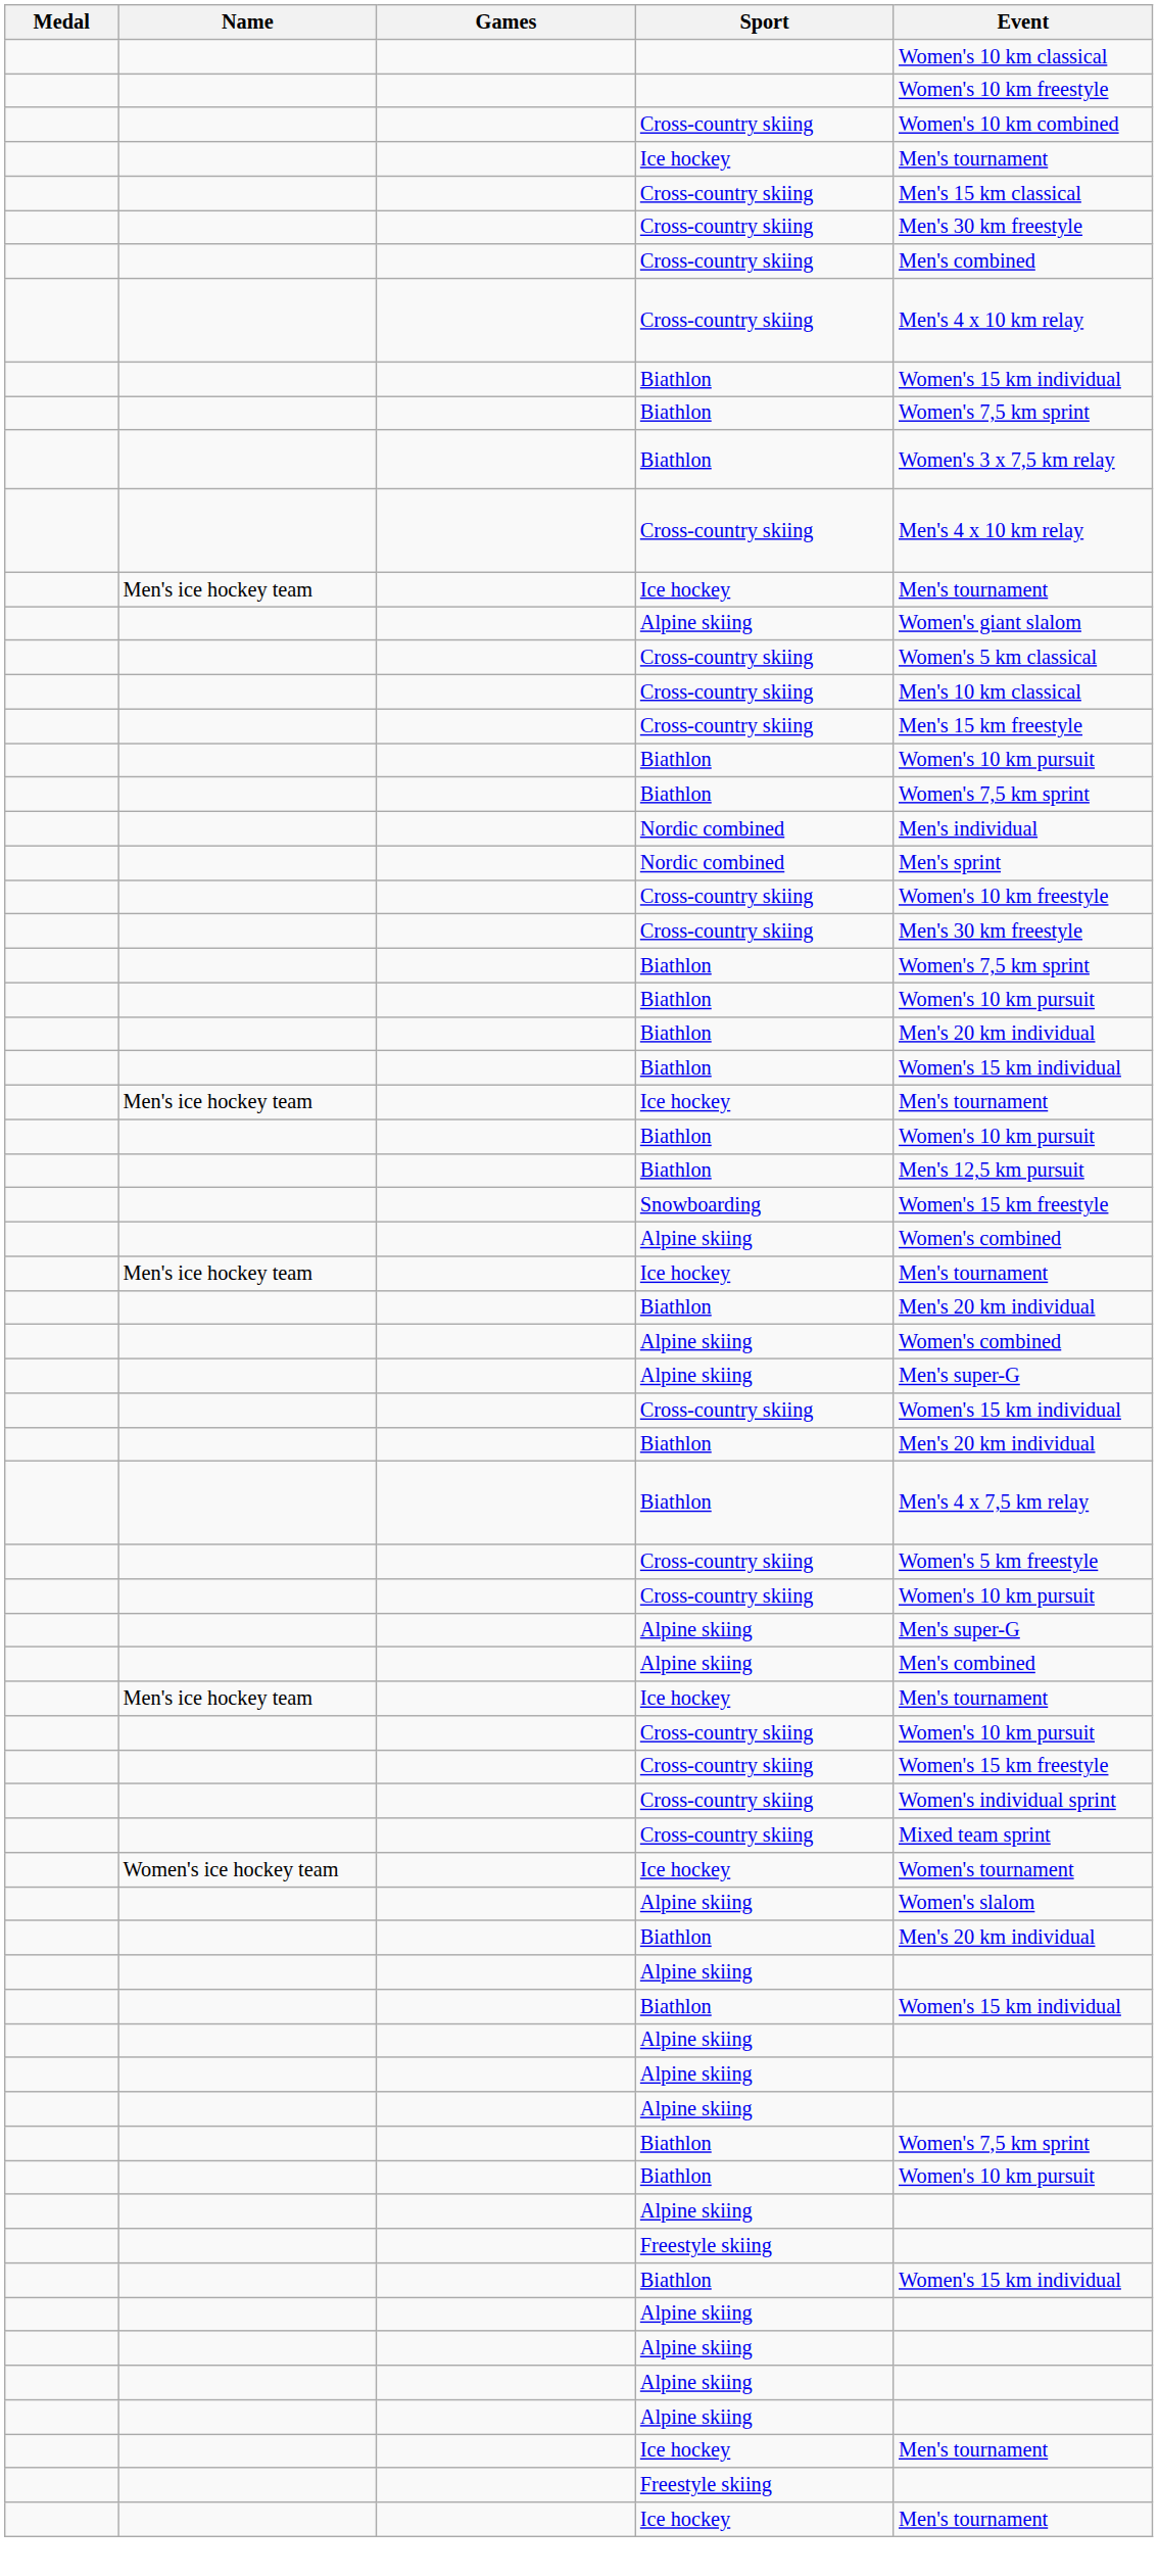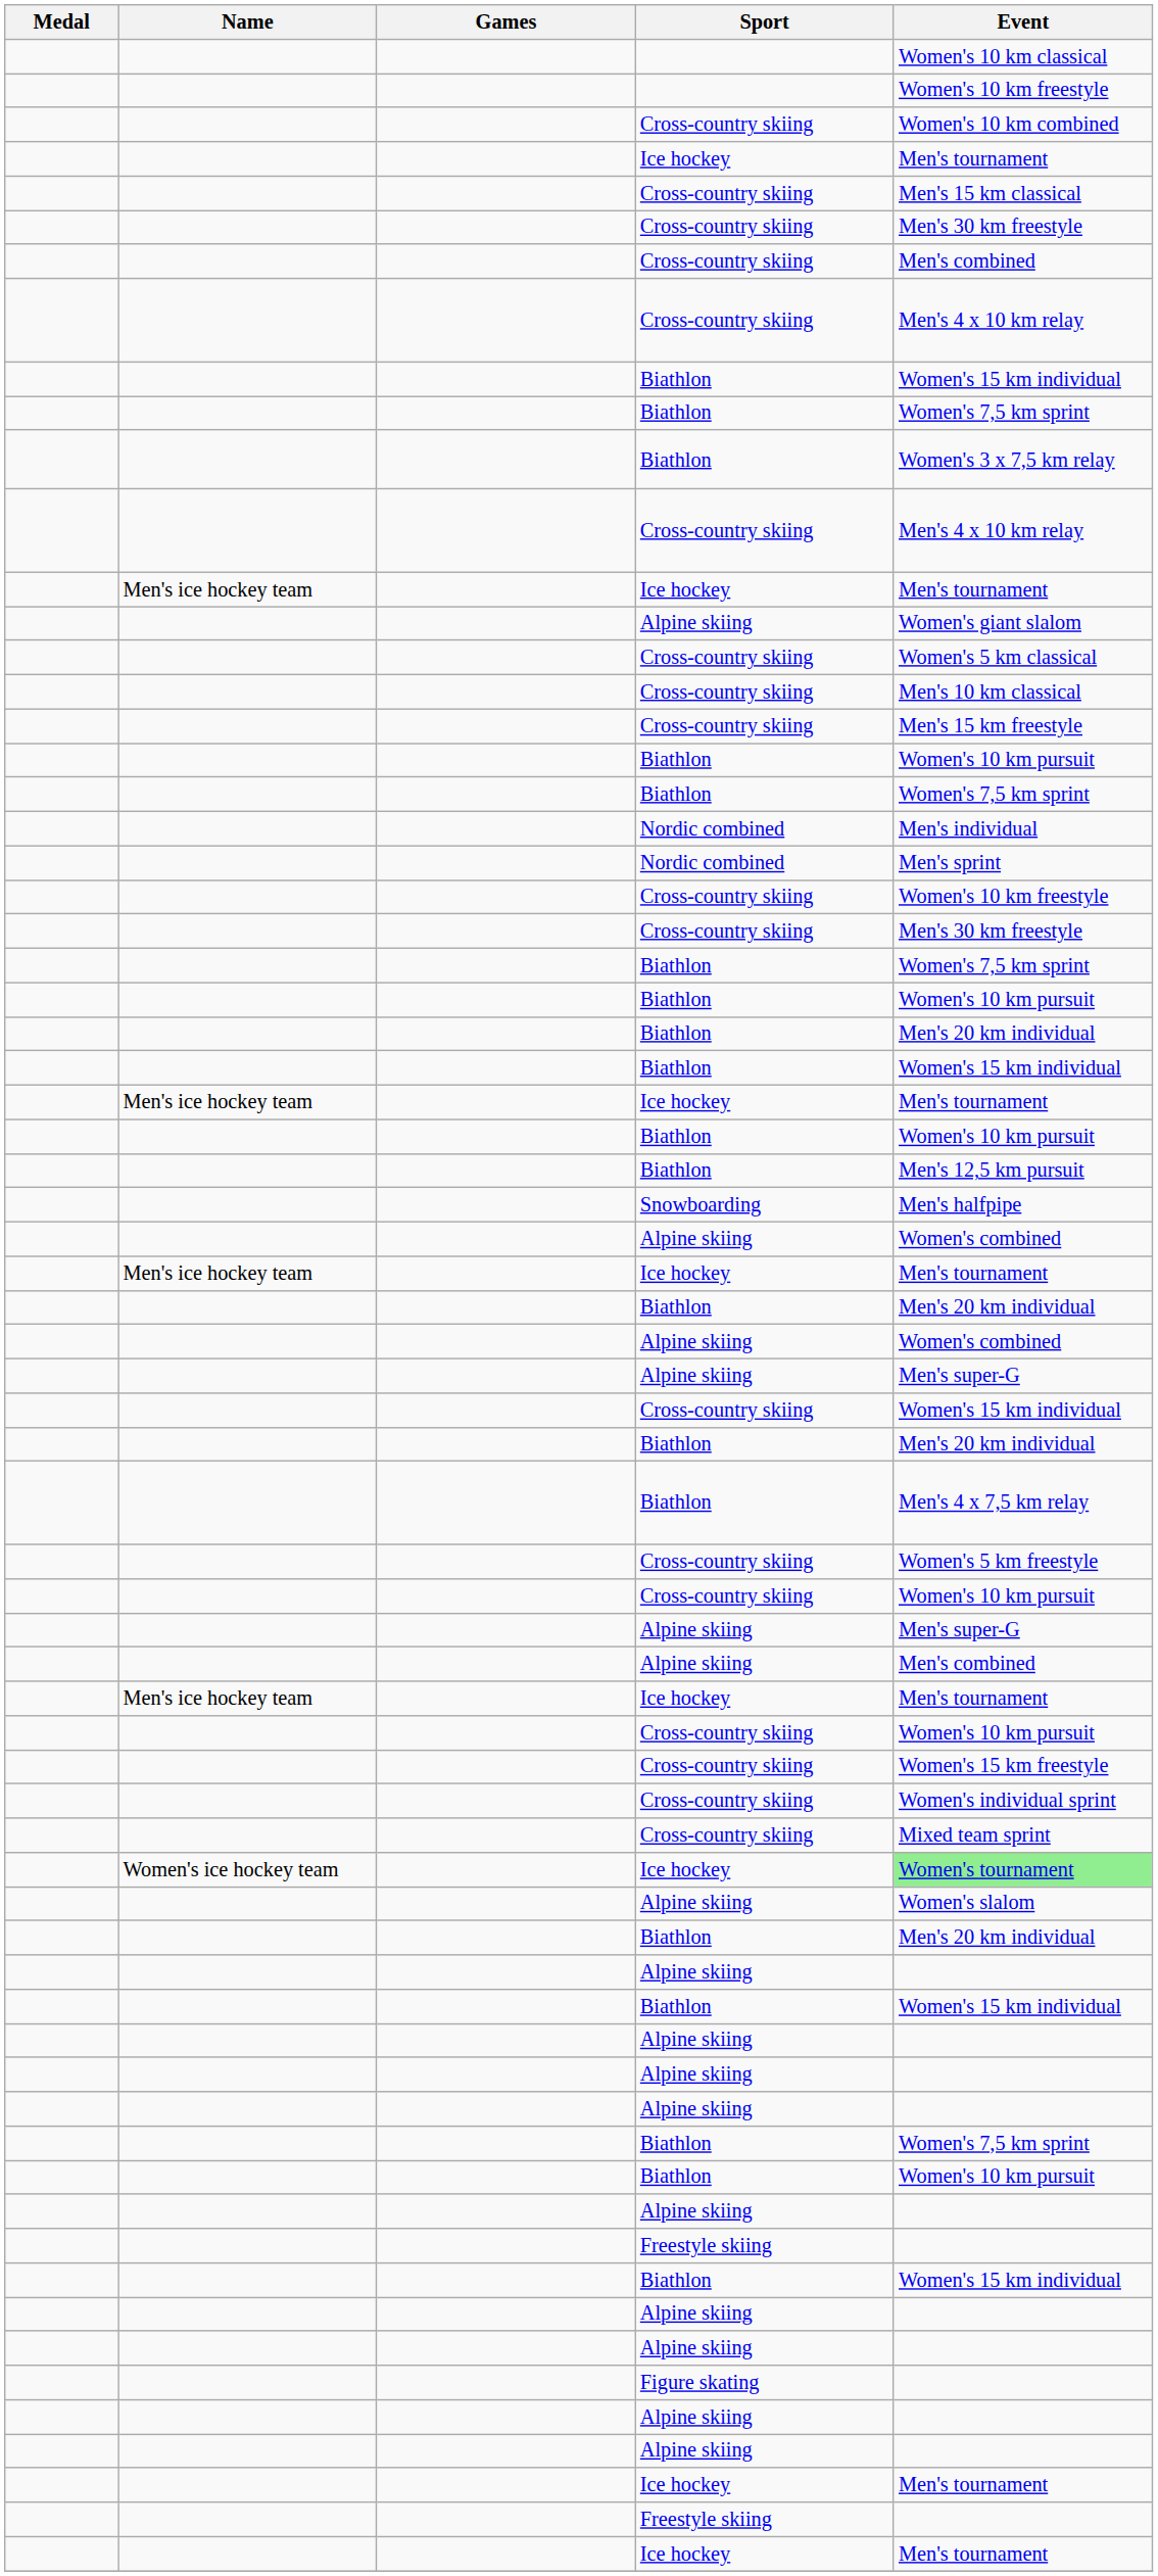 <table class="wikitable" style="text-align:left; font-size:90%;">
 <tr>
 <th style="width:5em">Medal</th>
 <th style="width:12em">Name</th>
 <th style="width:12em">Games</th>
 <th style="width:12em">Sport</th>
 <th style="width:12em">Event</th>
 </tr>
 <tr>
 <td></td>
 <td></td>
 <td></td>
 <td></td>
 <td><a href='#'>Women's 10 km classical</a></td>
 </tr>
 <tr>
 <td></td>
 <td></td>
 <td></td>
 <td> </td>
 <td><a href='#'>Women's 10 km freestyle</a></td>
 </tr>
 <tr>
 <td></td>
 <td></td>
 <td></td>
 <td> <a href='#'>Cross-country skiing</a></td>
 <td><a href='#'>Women's 10 km combined</a></td>
 </tr>
 <tr>
 <td></td>
 <td></td>
 <td></td>
 <td> <a href='#'>Ice hockey</a></td>
 <td><a href='#'>Men's tournament</a></td>
 </tr>
 <tr>
 <td></td>
 <td></td>
 <td></td>
 <td> <a href='#'>Cross-country skiing</a></td>
 <td><a href='#'>Men's 15 km classical</a></td>
 </tr>
 <tr>
 <td></td>
 <td></td>
 <td></td>
 <td> <a href='#'>Cross-country skiing</a></td>
 <td><a href='#'>Men's 30 km freestyle</a></td>
 </tr>
 <tr>
 <td></td>
 <td></td>
 <td></td>
 <td> <a href='#'>Cross-country skiing</a></td>
 <td><a href='#'>Men's combined</a></td>
 </tr>
 <tr>
 <td></td>
 <td><br><br><br></td>
 <td></td>
 <td> <a href='#'>Cross-country skiing</a></td>
 <td><a href='#'>Men's 4 x 10 km relay</a></td>
 </tr>
 <tr>
 <td></td>
 <td></td>
 <td></td>
 <td> <a href='#'>Biathlon</a></td>
 <td><a href='#'>Women's 15 km individual</a></td>
 </tr>
 <tr>
 <td></td>
 <td></td>
 <td></td>
 <td> <a href='#'>Biathlon</a></td>
 <td><a href='#'>Women's 7,5 km sprint</a></td>
 </tr>
 <tr>
 <td></td>
 <td><br><br></td>
 <td></td>
 <td> <a href='#'>Biathlon</a></td>
 <td><a href='#'>Women's 3 x 7,5 km relay</a></td>
 </tr>
 <tr>
 <td></td>
 <td><br><br><br></td>
 <td></td>
 <td> <a href='#'>Cross-country skiing</a></td>
 <td><a href='#'>Men's 4 x 10 km relay</a></td>
 </tr>
 <tr>
 <td></td>
 <td>Men's ice hockey team</td>
 <td></td>
 <td> <a href='#'>Ice hockey</a></td>
 <td><a href='#'>Men's tournament</a></td>
 </tr>
 <tr>
 <td></td>
 <td></td>
 <td></td>
 <td> <a href='#'>Alpine skiing</a></td>
 <td><a href='#'>Women's giant slalom</a></td>
 </tr>
 <tr>
 <td></td>
 <td></td>
 <td></td>
 <td> <a href='#'>Cross-country skiing</a></td>
 <td><a href='#'>Women's 5 km classical</a></td>
 </tr>
 <tr>
 <td></td>
 <td></td>
 <td></td>
 <td> <a href='#'>Cross-country skiing</a></td>
 <td><a href='#'>Men's 10 km classical</a></td>
 </tr>
 <tr>
 <td></td>
 <td></td>
 <td></td>
 <td> <a href='#'>Cross-country skiing</a></td>
 <td><a href='#'>Men's 15 km freestyle</a></td>
 </tr>
 <tr>
 <td></td>
 <td></td>
 <td></td>
 <td> <a href='#'>Biathlon</a></td>
 <td><a href='#'>Women's 10 km pursuit</a></td>
 </tr>
 <tr>
 <td></td>
 <td></td>
 <td></td>
 <td> <a href='#'>Biathlon</a></td>
 <td><a href='#'>Women's 7,5 km sprint</a></td>
 </tr>
 <tr>
 <td></td>
 <td></td>
 <td></td>
 <td> <a href='#'>Nordic combined</a></td>
 <td><a href='#'>Men's individual</a></td>
 </tr>
 <tr>
 <td></td>
 <td></td>
 <td></td>
 <td> <a href='#'>Nordic combined</a></td>
 <td><a href='#'>Men's sprint</a></td>
 </tr>
 <tr>
 <td></td>
 <td></td>
 <td></td>
 <td> <a href='#'>Cross-country skiing</a></td>
 <td><a href='#'>Women's 10 km freestyle</a></td>
 </tr>
 <tr>
 <td></td>
 <td></td>
 <td></td>
 <td> <a href='#'>Cross-country skiing</a></td>
 <td><a href='#'>Men's 30 km freestyle</a></td>
 </tr>
 <tr>
 <td></td>
 <td></td>
 <td></td>
 <td> <a href='#'>Biathlon</a></td>
 <td><a href='#'>Women's 7,5 km sprint</a></td>
 </tr>
 <tr>
 <td></td>
 <td></td>
 <td></td>
 <td> <a href='#'>Biathlon</a></td>
 <td><a href='#'>Women's 10 km pursuit</a></td>
 </tr>
 <tr>
 <td></td>
 <td></td>
 <td></td>
 <td> <a href='#'>Biathlon</a></td>
 <td><a href='#'>Men's 20 km individual</a></td>
 </tr>
 <tr>
 <td></td>
 <td></td>
 <td></td>
 <td> <a href='#'>Biathlon</a></td>
 <td><a href='#'>Women's 15 km individual</a></td>
 </tr>
 <tr>
 <td></td>
 <td>Men's ice hockey team</td>
 <td></td>
 <td> <a href='#'>Ice hockey</a></td>
 <td><a href='#'>Men's tournament</a></td>
 </tr>
 <tr>
 <td></td>
 <td></td>
 <td></td>
 <td> <a href='#'>Biathlon</a></td>
 <td><a href='#'>Women's 10 km pursuit</a></td>
 </tr>
 <tr>
 <td></td>
 <td></td>
 <td></td>
 <td> <a href='#'>Biathlon</a></td>
 <td><a href='#'>Men's 12,5 km pursuit</a></td>
 </tr>
 <tr>
 <td></td>
 <td></td>
 <td></td>
 <td> <a href='#'>Snowboarding</a></td>
-<td><a href='#'>Women's 15 km freestyle</a></td>
+<td><a href='#'>Men's halfpipe</a></td>
 </tr>
 <tr>
 <td></td>
 <td></td>
 <td></td>
 <td> <a href='#'>Alpine skiing</a></td>
 <td><a href='#'>Women's combined</a></td>
 </tr>
 <tr>
 <td></td>
 <td>Men's ice hockey team</td>
 <td></td>
 <td> <a href='#'>Ice hockey</a></td>
 <td><a href='#'>Men's tournament</a></td>
 </tr>
 <tr>
 <td></td>
 <td></td>
 <td></td>
 <td> <a href='#'>Biathlon</a></td>
 <td><a href='#'>Men's 20 km individual</a></td>
 </tr>
 <tr>
 <td></td>
 <td></td>
 <td></td>
 <td> <a href='#'>Alpine skiing</a></td>
 <td><a href='#'>Women's combined</a></td>
 </tr>
 <tr>
 <td></td>
 <td></td>
 <td></td>
 <td> <a href='#'>Alpine skiing</a></td>
 <td><a href='#'>Men's super-G</a></td>
 </tr>
 <tr>
 <td></td>
 <td></td>
 <td></td>
 <td> <a href='#'>Cross-country skiing</a></td>
 <td><a href='#'>Women's 15 km individual</a></td>
 </tr>
 <tr>
 <td></td>
 <td></td>
 <td></td>
 <td> <a href='#'>Biathlon</a></td>
 <td><a href='#'>Men's 20 km individual</a></td>
 </tr>
 <tr>
 <td></td>
 <td><br><br><br></td>
 <td></td>
 <td> <a href='#'>Biathlon</a></td>
 <td><a href='#'>Men's 4 x 7,5 km relay</a></td>
 </tr>
 <tr>
 <td></td>
 <td></td>
 <td></td>
 <td> <a href='#'>Cross-country skiing</a></td>
 <td><a href='#'>Women's 5 km freestyle</a></td>
 </tr>
 <tr>
 <td></td>
 <td></td>
 <td></td>
 <td> <a href='#'>Cross-country skiing</a></td>
 <td><a href='#'>Women's 10 km pursuit</a></td>
 </tr>
 <tr>
 <td></td>
 <td></td>
 <td></td>
 <td> <a href='#'>Alpine skiing</a></td>
 <td><a href='#'>Men's super-G</a></td>
 </tr>
 <tr>
 <td></td>
 <td></td>
 <td></td>
 <td> <a href='#'>Alpine skiing</a></td>
 <td><a href='#'>Men's combined</a></td>
 </tr>
 <tr>
 <td></td>
 <td>Men's ice hockey team</td>
 <td></td>
 <td> <a href='#'>Ice hockey</a></td>
 <td><a href='#'>Men's tournament</a></td>
 </tr>
 <tr>
 <td></td>
 <td></td>
 <td></td>
 <td> <a href='#'>Cross-country skiing</a></td>
 <td><a href='#'>Women's 10 km pursuit</a></td>
 </tr>
 <tr>
 <td></td>
 <td></td>
 <td></td>
 <td> <a href='#'>Cross-country skiing</a></td>
 <td><a href='#'>Women's 15 km freestyle</a></td>
 </tr>
 <tr>
 <td></td>
 <td></td>
 <td></td>
 <td> <a href='#'>Cross-country skiing</a></td>
 <td><a href='#'>Women's individual sprint</a></td>
 </tr>
 <tr>
 <td></td>
 <td><br></td>
 <td></td>
 <td> <a href='#'>Cross-country skiing</a></td>
 <td><a href='#'>Mixed team sprint</a></td>
 </tr>
 <tr>
 <td></td>
 <td>Women's ice hockey team</td>
 <td></td>
 <td> <a href='#'>Ice hockey</a></td>
-<td><a href='#'>Women's tournament</a></td>
+<td style="background: lightgreen;"><a href='#'>Women's tournament</a></td>
 </tr>
 <tr>
 <td></td>
 <td></td>
 <td></td>
 <td> <a href='#'>Alpine skiing</a></td>
 <td><a href='#'>Women's slalom</a></td>
 </tr>
 <tr>
 <td></td>
 <td></td>
 <td></td>
 <td> <a href='#'>Biathlon</a></td>
 <td><a href='#'>Men's 20 km individual</a></td>
 </tr>
 <tr>
 <td></td>
 <td></td>
 <td></td>
 <td> <a href='#'>Alpine skiing</a></td>
 <td></td>
 </tr>
 <tr>
 <td></td>
 <td></td>
 <td></td>
 <td> <a href='#'>Biathlon</a></td>
 <td><a href='#'>Women's 15 km individual</a></td>
 </tr>
 <tr>
 <td></td>
 <td></td>
 <td></td>
 <td> <a href='#'>Alpine skiing</a></td>
 <td></td>
 </tr>
 <tr>
 <td></td>
 <td></td>
 <td></td>
 <td> <a href='#'>Alpine skiing</a></td>
 <td></td>
 </tr>
 <tr>
 <td></td>
 <td></td>
 <td></td>
 <td> <a href='#'>Alpine skiing</a></td>
 <td></td>
 </tr>
 <tr>
 <td></td>
 <td></td>
 <td></td>
 <td> <a href='#'>Biathlon</a></td>
 <td><a href='#'>Women's 7,5 km sprint</a></td>
 </tr>
 <tr>
 <td></td>
 <td></td>
 <td></td>
 <td> <a href='#'>Biathlon</a></td>
 <td><a href='#'>Women's 10 km pursuit</a></td>
 </tr>
 <tr>
 <td></td>
 <td></td>
 <td></td>
 <td> <a href='#'>Alpine skiing</a></td>
 <td></td>
 </tr>
 <tr>
 <td></td>
 <td></td>
 <td></td>
 <td> <a href='#'>Freestyle skiing</a></td>
 <td></td>
 </tr>
 <tr>
 <td></td>
 <td></td>
 <td></td>
 <td> <a href='#'>Biathlon</a></td>
 <td><a href='#'>Women's 15 km individual</a></td>
 </tr>
 <tr>
 <td></td>
 <td></td>
 <td></td>
 <td> <a href='#'>Alpine skiing</a></td>
 <td></td>
 </tr>
 <tr>
 <td></td>
 <td></td>
 <td></td>
 <td> <a href='#'>Alpine skiing</a></td>
 <td></td>
 </tr>
 <tr>
 <td></td>
+<td><br></td>
+<td></td>
+<td> <a href='#'>Figure skating</a></td>
+<td></td>
+</tr>
+<tr>
+<td></td>
 <td></td>
 <td></td>
 <td> <a href='#'>Alpine skiing</a></td>
 <td></td>
 </tr>
 <tr>
 <td></td>
 <td></td>
 <td></td>
 <td> <a href='#'>Alpine skiing</a></td>
 <td></td>
 </tr>
 <tr>
 <td></td>
 <td></td>
 <td></td>
 <td> <a href='#'>Ice hockey</a></td>
 <td><a href='#'>Men's tournament</a></td>
 </tr>
 <tr>
 <td></td>
 <td></td>
 <td></td>
 <td> <a href='#'>Freestyle skiing</a></td>
 <td></td>
 </tr>
 <tr>
 <td></td>
 <td></td>
 <td></td>
 <td> <a href='#'>Ice hockey</a></td>
 <td><a href='#'>Men's tournament</a></td>
 </tr>
 <tr>
 </tr>
 </table>
